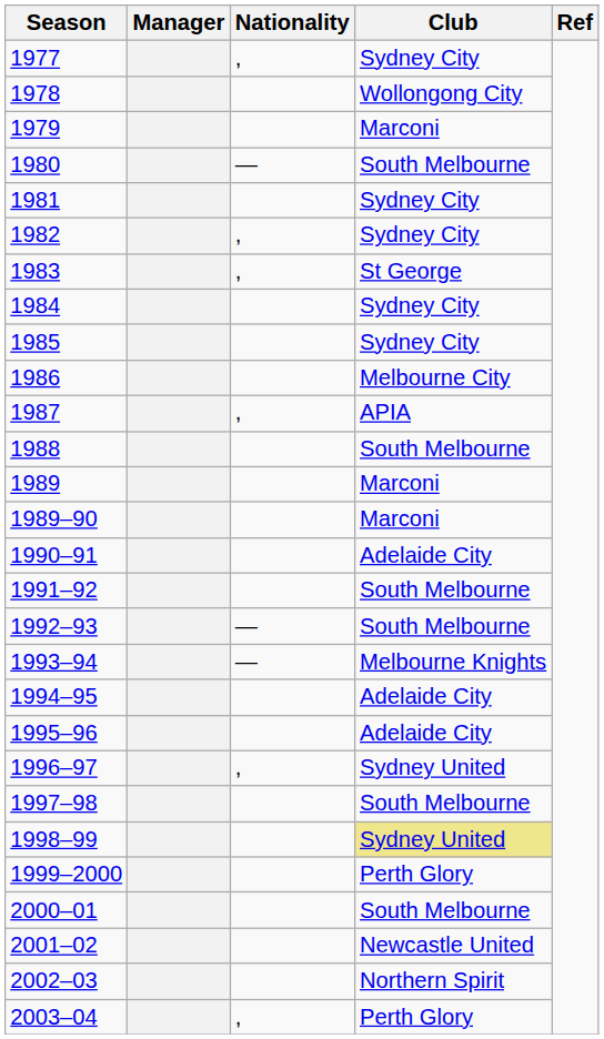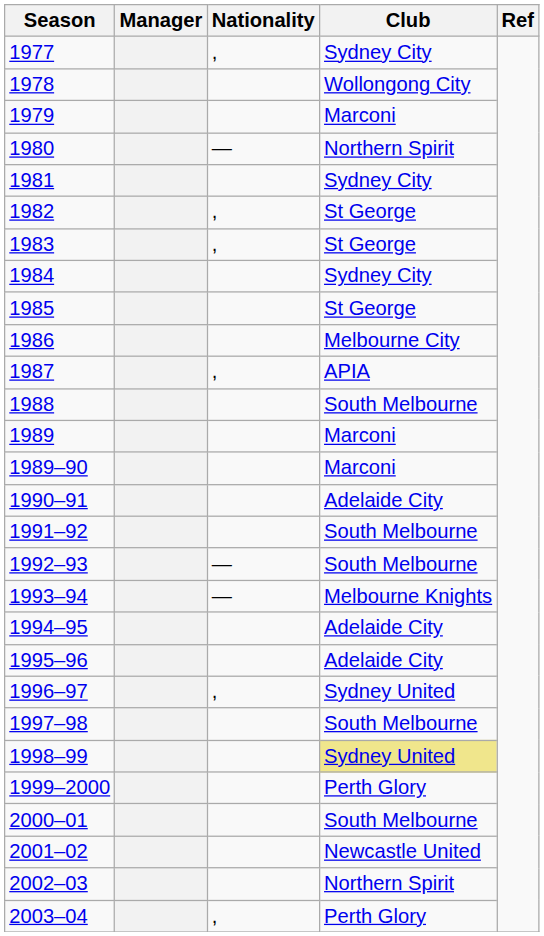 <table class="sortable wikitable plainrowheaders">
 <tr>
 <th scope="col">Season</th>
 <th scope="col">Manager</th>
 <th scope="col">Nationality</th>
 <th scope="col">Club</th>
 <th class="unsortable" scope="col">Ref</th>
 </tr>
 <tr>
 <td><a href='#'>1977</a></td>
 <th scope="row"></th>
 <td>, </td>
 <td><a href='#'>Sydney City</a></td>
 <td rowspan="28"></td>
 </tr>
 <tr>
 <td><a href='#'>1978</a></td>
 <th scope="row"></th>
 <td></td>
 <td><a href='#'>Wollongong City</a></td>
 </tr>
 <tr>
 <td><a href='#'>1979</a></td>
 <th scope="row"></th>
 <td></td>
 <td><a href='#'>Marconi</a></td>
 </tr>
 <tr>
 <td><a href='#'>1980</a></td>
 <th scope="row"></th>
 <td>—</td>
-<td><a href='#'>South Melbourne</a></td>
+<td><a href='#'>Northern Spirit</a></td>
 </tr>
 <tr>
 <td><a href='#'>1981</a></td>
 <th scope="row"></th>
 <td></td>
 <td><a href='#'>Sydney City</a></td>
 </tr>
 <tr>
 <td><a href='#'>1982</a></td>
 <th scope="row"></th>
 <td>, </td>
-<td><a href='#'>Sydney City</a></td>
+<td><a href='#'>St George</a></td>
 </tr>
 <tr>
 <td><a href='#'>1983</a></td>
 <th scope="row"> </th>
 <td>, </td>
 <td><a href='#'>St George</a></td>
 </tr>
 <tr>
 <td><a href='#'>1984</a></td>
 <th scope="row"> </th>
 <td></td>
 <td><a href='#'>Sydney City</a></td>
 </tr>
 <tr>
 <td><a href='#'>1985</a></td>
 <th scope="row"> </th>
 <td></td>
-<td><a href='#'>Sydney City</a></td>
+<td><a href='#'>St George</a></td>
 </tr>
 <tr>
 <td><a href='#'>1986</a></td>
 <th scope="row"></th>
 <td></td>
 <td><a href='#'>Melbourne City</a></td>
 </tr>
 <tr>
 <td><a href='#'>1987</a></td>
 <th scope="row"> </th>
 <td>, </td>
 <td><a href='#'>APIA</a></td>
 </tr>
 <tr>
 <td><a href='#'>1988</a></td>
 <th scope="row"></th>
 <td></td>
 <td><a href='#'>South Melbourne</a></td>
 </tr>
 <tr>
 <td><a href='#'>1989</a></td>
 <th scope="row"></th>
 <td></td>
 <td><a href='#'>Marconi</a></td>
 </tr>
 <tr>
 <td><a href='#'>1989–90</a></td>
 <th scope="row"> </th>
 <td></td>
 <td><a href='#'>Marconi</a></td>
 </tr>
 <tr>
 <td><a href='#'>1990–91</a></td>
 <th scope="row"></th>
 <td></td>
 <td><a href='#'>Adelaide City</a></td>
 </tr>
 <tr>
 <td><a href='#'>1991–92</a></td>
 <th scope="row"></th>
 <td></td>
 <td><a href='#'>South Melbourne</a></td>
 </tr>
 <tr>
 <td><a href='#'>1992–93</a></td>
 <th scope="row"></th>
 <td>—</td>
 <td><a href='#'>South Melbourne</a></td>
 </tr>
 <tr>
 <td><a href='#'>1993–94</a></td>
 <th scope="row"></th>
 <td>—</td>
 <td><a href='#'>Melbourne Knights</a></td>
 </tr>
 <tr>
 <td><a href='#'>1994–95</a></td>
 <th scope="row"> </th>
 <td></td>
 <td><a href='#'>Adelaide City</a></td>
 </tr>
 <tr>
 <td><a href='#'>1995–96</a></td>
 <th scope="row"></th>
 <td></td>
 <td><a href='#'>Adelaide City</a></td>
 </tr>
 <tr>
 <td><a href='#'>1996–97</a></td>
 <th scope="row"></th>
 <td>, </td>
 <td><a href='#'>Sydney United</a></td>
 </tr>
 <tr>
 <td><a href='#'>1997–98</a></td>
 <th scope="row"></th>
 <td></td>
 <td><a href='#'>South Melbourne</a></td>
 </tr>
 <tr>
 <td><a href='#'>1998–99</a></td>
 <th scope="row"></th>
 <td></td>
 <td style="background: khaki;"><a href='#'>Sydney United</a></td>
 </tr>
 <tr>
 <td><a href='#'>1999–2000</a></td>
 <th scope="row"></th>
 <td></td>
 <td><a href='#'>Perth Glory</a></td>
 </tr>
 <tr>
 <td><a href='#'>2000–01</a></td>
 <th scope="row"></th>
 <td></td>
 <td><a href='#'>South Melbourne</a></td>
 </tr>
 <tr>
 <td><a href='#'>2001–02</a></td>
 <th scope="row"></th>
 <td></td>
 <td><a href='#'>Newcastle United</a></td>
 </tr>
 <tr>
 <td><a href='#'>2002–03</a></td>
 <th scope="row"></th>
 <td></td>
 <td><a href='#'>Northern Spirit</a></td>
 </tr>
 <tr>
 <td><a href='#'>2003–04</a></td>
 <th scope="row"></th>
 <td>, </td>
 <td><a href='#'>Perth Glory</a></td>
 </tr>
 </table>
